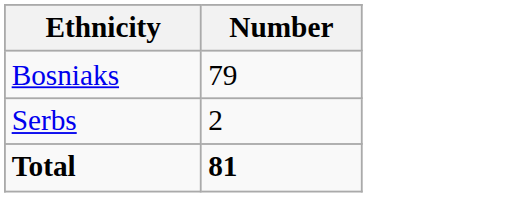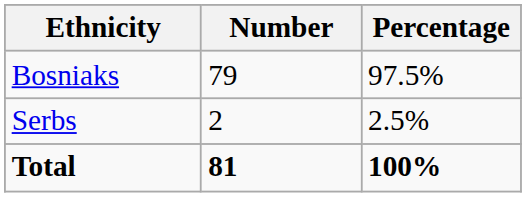 <table class="wikitable">
 <tr>
 <th width="100px">Ethnicity</th>
 <th width="80px">Number</th>
+<th width="80px">Percentage</th>
 </tr>
 <tr>
 <td><a href='#'>Bosniaks</a></td>
 <td>79</td>
+<td>97.5%</td>
 </tr>
 <tr>
 <td><a href='#'>Serbs</a></td>
 <td>2</td>
+<td>2.5%</td>
 </tr>
 <tr>
 <td><strong>Total</strong></td>
 <td><strong>81</strong></td>
+<td><strong>100%</strong></td>
 </tr>
 </table>
